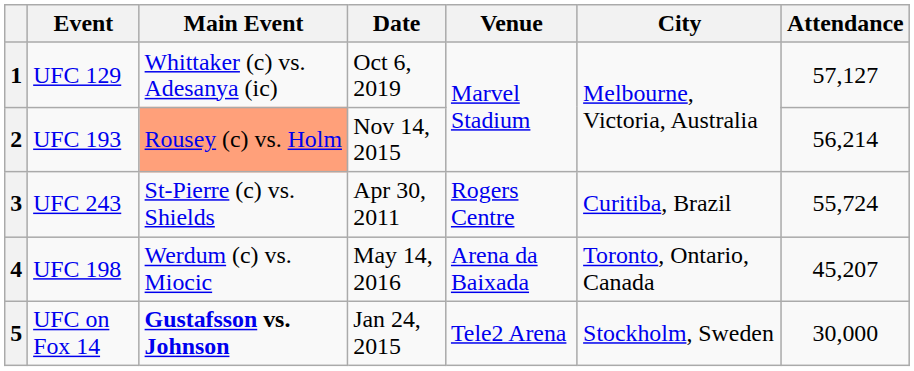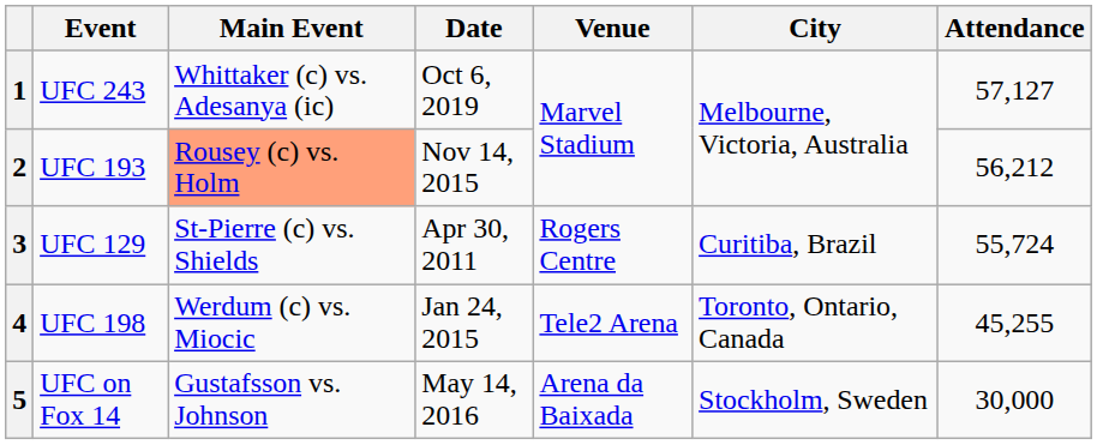 <table class=wikitable>
 <tr>
 <th></th>
 <th>Event</th>
 <th>Main Event</th>
 <th>Date</th>
 <th>Venue</th>
 <th>City</th>
 <th>Attendance</th>
 </tr>
 <tr>
 <th>1</th>
-<td><a href='#'>UFC 129</a></td>
+<td><a href='#'>UFC 243</a></td>
 <td><a href='#'>Whittaker</a> (c) vs. <a href='#'>Adesanya</a> (ic)</td>
 <td>Oct 6, 2019</td>
 <td rowspan=2><a href='#'>Marvel Stadium</a></td>
 <td rowspan=2> <a href='#'>Melbourne</a>, Victoria, Australia</td>
 <td align=center>57,127</td>
 </tr>
 <tr>
 <th>2</th>
 <td><a href='#'>UFC 193</a></td>
 <td style="background: lightsalmon;"><a href='#'>Rousey</a> (c) vs. <a href='#'>Holm</a></td>
 <td>Nov 14, 2015</td>
-<td align=center>56,214</td>
+<td align=center>56,212</td>
 </tr>
 <tr>
 <th>3</th>
-<td><a href='#'>UFC 243</a></td>
+<td><a href='#'>UFC 129</a></td>
 <td><a href='#'>St-Pierre</a> (c) vs. <a href='#'>Shields</a></td>
 <td>Apr 30, 2011</td>
 <td><a href='#'>Rogers Centre</a></td>
 <td> <a href='#'>Curitiba</a>, Brazil</td>
 <td align=center>55,724</td>
 </tr>
 <tr>
 <th>4</th>
 <td><a href='#'>UFC 198</a></td>
 <td><a href='#'>Werdum</a> (c) vs. <a href='#'>Miocic</a></td>
-<td>May 14, 2016</td>
-<td><a href='#'>Arena da Baixada</a></td>
+<td>Jan 24, 2015</td>
+<td><a href='#'>Tele2 Arena</a></td>
 <td> <a href='#'>Toronto</a>, Ontario, Canada</td>
-<td align=center>45,207</td>
+<td align=center>45,255</td>
 </tr>
 <tr>
 <th>5</th>
 <td><a href='#'>UFC on Fox 14</a></td>
-<td><strong><a href='#'>Gustafsson</a> vs. <a href='#'>Johnson</a></strong></td>
-<td>Jan 24, 2015</td>
-<td><a href='#'>Tele2 Arena</a></td>
+<td><a href='#'>Gustafsson</a> vs. <a href='#'>Johnson</a></td>
+<td>May 14, 2016</td>
+<td><a href='#'>Arena da Baixada</a></td>
 <td> <a href='#'>Stockholm</a>, Sweden</td>
 <td align=center>30,000</td>
 </tr>
 </table>
